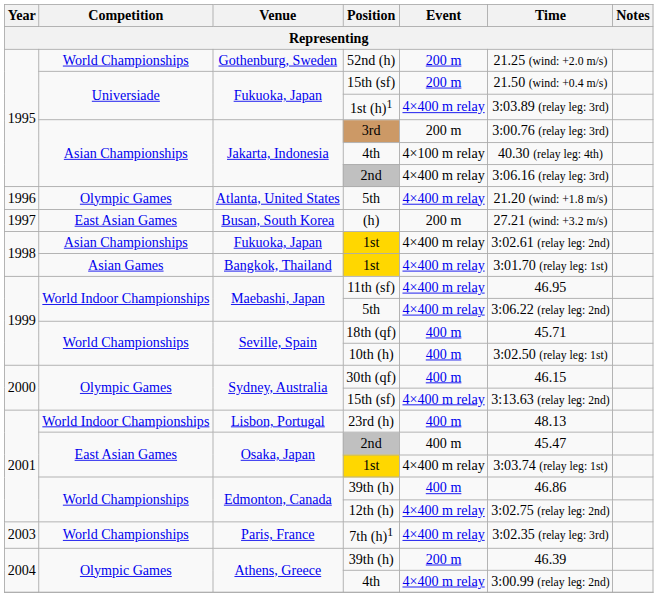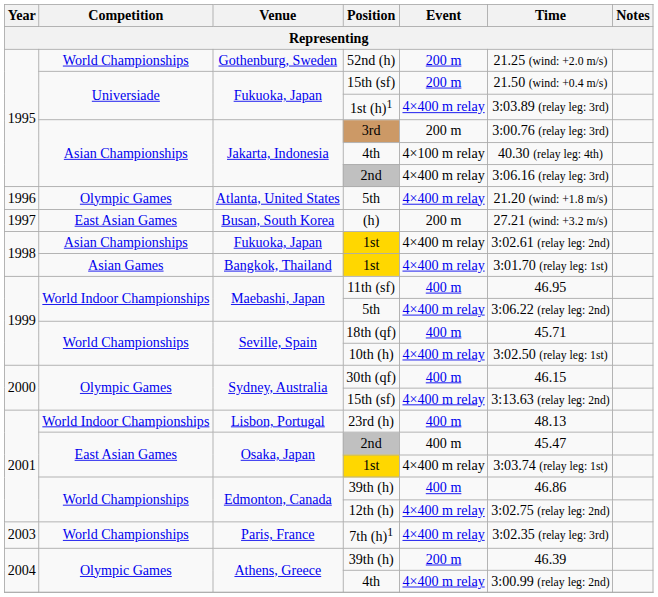 <table class="wikitable sortable" style=text-align:center>
 <tr>
 <th>Year</th>
 <th>Competition</th>
 <th>Venue</th>
 <th>Position</th>
 <th>Event</th>
 <th>Time</th>
 <th>Notes</th>
 </tr>
 <tr>
 <th colspan="7">Representing </th>
 </tr>
 <tr>
 <td rowspan=6>1995</td>
 <td><a href='#'>World Championships</a></td>
 <td><a href='#'>Gothenburg, Sweden</a></td>
 <td>52nd (h)</td>
 <td><a href='#'>200 m</a></td>
 <td>21.25 <small>(wind: +2.0 m/s)</small></td>
 <td></td>
 </tr>
 <tr>
 <td rowspan=2><a href='#'>Universiade</a></td>
 <td rowspan=2><a href='#'>Fukuoka, Japan</a></td>
 <td>15th (sf)</td>
 <td><a href='#'>200 m</a></td>
 <td>21.50 <small>(wind: +0.4 m/s)</small></td>
 <td></td>
 </tr>
 <tr>
 <td>1st (h)<sup>1</sup></td>
 <td><a href='#'>4×400 m relay</a></td>
 <td>3:03.89 <small>(relay leg: 3rd)</small></td>
 <td></td>
 </tr>
 <tr>
 <td rowspan=3><a href='#'>Asian Championships</a></td>
 <td rowspan=3><a href='#'>Jakarta, Indonesia</a></td>
 <td bgcolor="cc9966">3rd</td>
 <td>200 m</td>
 <td>3:00.76 <small>(relay leg: 3rd)</small></td>
 <td></td>
 </tr>
 <tr>
 <td>4th</td>
 <td>4×100 m relay</td>
 <td>40.30 <small>(relay leg: 4th)</small></td>
 <td></td>
 </tr>
 <tr>
 <td bgcolor="silver">2nd</td>
 <td>4×400 m relay</td>
 <td>3:06.16 <small>(relay leg: 3rd)</small></td>
 <td></td>
 </tr>
 <tr>
 <td>1996</td>
 <td><a href='#'>Olympic Games</a></td>
 <td><a href='#'>Atlanta, United States</a></td>
 <td>5th</td>
 <td><a href='#'>4×400 m relay</a></td>
 <td>21.20 <small>(wind: +1.8 m/s)</small></td>
 <td></td>
 </tr>
 <tr>
 <td>1997</td>
 <td><a href='#'>East Asian Games</a></td>
 <td><a href='#'>Busan, South Korea</a></td>
 <td>(h)</td>
 <td>200 m</td>
 <td>27.21 <small>(wind: +3.2 m/s)</small></td>
 <td></td>
 </tr>
 <tr>
 <td rowspan=2>1998</td>
 <td><a href='#'>Asian Championships</a></td>
 <td><a href='#'>Fukuoka, Japan</a></td>
 <td bgcolor="gold">1st</td>
 <td>4×400 m relay</td>
 <td>3:02.61 <small>(relay leg: 2nd)</small></td>
 <td></td>
 </tr>
 <tr>
 <td><a href='#'>Asian Games</a></td>
 <td><a href='#'>Bangkok, Thailand</a></td>
 <td bgcolor="gold">1st</td>
 <td><a href='#'>4×400 m relay</a></td>
 <td>3:01.70 <small>(relay leg: 1st)</small></td>
 <td></td>
 </tr>
 <tr>
 <td rowspan=4>1999</td>
 <td rowspan=2><a href='#'>World Indoor Championships</a></td>
 <td rowspan=2><a href='#'>Maebashi, Japan</a></td>
 <td>11th (sf)</td>
-<td><a href='#'>4×400 m relay</a></td>
+<td><a href='#'>400 m</a></td>
 <td>46.95</td>
 <td></td>
 </tr>
 <tr>
 <td>5th</td>
 <td><a href='#'>4×400 m relay</a></td>
 <td>3:06.22 <small>(relay leg: 2nd)</small></td>
 <td></td>
 </tr>
 <tr>
 <td rowspan=2><a href='#'>World Championships</a></td>
 <td rowspan=2><a href='#'>Seville, Spain</a></td>
 <td>18th (qf)</td>
 <td><a href='#'>400 m</a></td>
 <td>45.71</td>
 <td></td>
 </tr>
 <tr>
 <td>10th (h)</td>
-<td><a href='#'>400 m</a></td>
+<td><a href='#'>4×400 m relay</a></td>
 <td>3:02.50 <small>(relay leg: 1st)</small></td>
 <td></td>
 </tr>
 <tr>
 <td rowspan=2>2000</td>
 <td rowspan=2><a href='#'>Olympic Games</a></td>
 <td rowspan=2><a href='#'>Sydney, Australia</a></td>
 <td>30th (qf)</td>
 <td><a href='#'>400 m</a></td>
 <td>46.15</td>
 <td></td>
 </tr>
 <tr>
 <td>15th (sf)</td>
 <td><a href='#'>4×400 m relay</a></td>
 <td>3:13.63 <small>(relay leg: 2nd)</small></td>
 <td></td>
 </tr>
 <tr>
 <td rowspan=5>2001</td>
 <td><a href='#'>World Indoor Championships</a></td>
 <td><a href='#'>Lisbon, Portugal</a></td>
 <td>23rd (h)</td>
 <td><a href='#'>400 m</a></td>
 <td>48.13</td>
 <td></td>
 </tr>
 <tr>
 <td rowspan=2><a href='#'>East Asian Games</a></td>
 <td rowspan=2><a href='#'>Osaka, Japan</a></td>
 <td bgcolor="silver">2nd</td>
 <td>400 m</td>
 <td>45.47</td>
 <td></td>
 </tr>
 <tr>
 <td bgcolor="gold">1st</td>
 <td>4×400 m relay</td>
 <td>3:03.74 <small>(relay leg: 1st)</small></td>
 <td></td>
 </tr>
 <tr>
 <td rowspan=2><a href='#'>World Championships</a></td>
 <td rowspan=2><a href='#'>Edmonton, Canada</a></td>
 <td>39th (h)</td>
 <td><a href='#'>400 m</a></td>
 <td>46.86</td>
 <td></td>
 </tr>
 <tr>
 <td>12th (h)</td>
 <td><a href='#'>4×400 m relay</a></td>
 <td>3:02.75 <small>(relay leg: 2nd)</small></td>
 <td></td>
 </tr>
 <tr>
 <td>2003</td>
 <td><a href='#'>World Championships</a></td>
 <td><a href='#'>Paris, France</a></td>
 <td>7th (h)<sup>1</sup></td>
 <td><a href='#'>4×400 m relay</a></td>
 <td>3:02.35 <small>(relay leg: 3rd)</small></td>
 <td></td>
 </tr>
 <tr>
 <td rowspan=2>2004</td>
 <td rowspan=2><a href='#'>Olympic Games</a></td>
 <td rowspan=2><a href='#'>Athens, Greece</a></td>
 <td>39th (h)</td>
 <td><a href='#'>200 m</a></td>
 <td>46.39</td>
 <td></td>
 </tr>
 <tr>
 <td>4th</td>
 <td><a href='#'>4×400 m relay</a></td>
 <td>3:00.99 <small>(relay leg: 2nd)</small></td>
 <td></td>
 </tr>
 <tr>
 </tr>
 </table>
